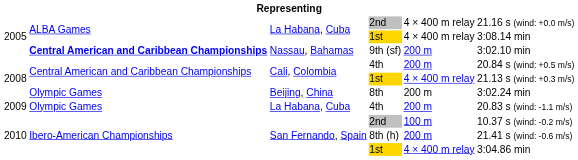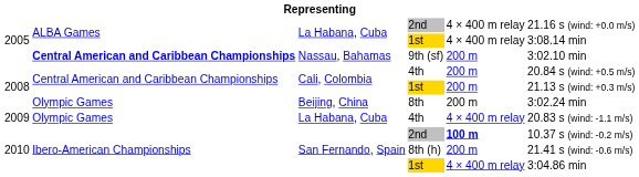 <table>
 <tr>
 <th colspan="6">Representing </th>
 </tr>
 <tr>
 <td rowspan=3>2005</td>
 <td rowspan=2><a href='#'>ALBA Games</a></td>
 <td rowspan=2><a href='#'>La Habana</a>, <a href='#'>Cuba</a></td>
 <td bgcolor=silver>2nd</td>
 <td>4 × 400 m relay</td>
 <td>21.16 s <small>(wind: +0.0 m/s)</small></td>
 </tr>
 <tr>
 <td bgcolor=gold>1st</td>
 <td>4 × 400 m relay</td>
 <td>3:08.14 min</td>
 </tr>
 <tr>
 <td><strong><a href='#'>Central American and Caribbean Championships</a></strong></td>
 <td><a href='#'>Nassau</a>, <a href='#'>Bahamas</a></td>
 <td>9th (sf)</td>
 <td><a href='#'>200 m</a></td>
 <td>3:02.10 min</td>
 </tr>
 <tr>
 <td rowspan=3>2008</td>
 <td rowspan=2><a href='#'>Central American and Caribbean Championships</a></td>
 <td rowspan=2><a href='#'>Cali</a>, <a href='#'>Colombia</a></td>
 <td>4th</td>
 <td><a href='#'>200 m</a></td>
 <td>20.84 s <small>(wind: +0.5 m/s)</small></td>
 </tr>
 <tr>
 <td bgcolor=gold>1st</td>
-<td><a href='#'>4 × 400 m relay</a></td>
+<td><a href='#'>200 m</a></td>
 <td>21.13 s <small>(wind: +0.3 m/s)</small></td>
 </tr>
 <tr>
 <td><a href='#'>Olympic Games</a></td>
 <td><a href='#'>Beijing</a>, <a href='#'>China</a></td>
 <td>8th</td>
 <td>200 m</td>
 <td>3:02.24 min</td>
 </tr>
 <tr>
 <td>2009</td>
 <td><a href='#'>Olympic Games</a></td>
 <td><a href='#'>La Habana</a>, <a href='#'>Cuba</a></td>
 <td>4th</td>
-<td><a href='#'>200 m</a></td>
+<td><a href='#'>4 × 400 m relay</a></td>
 <td>20.83 s <small>(wind: -1.1 m/s)</small></td>
 </tr>
 <tr>
 <td rowspan=3>2010</td>
 <td rowspan=3><a href='#'>Ibero-American Championships</a></td>
 <td rowspan=3><a href='#'>San Fernando</a>, <a href='#'>Spain</a></td>
 <td bgcolor=silver>2nd</td>
-<td><a href='#'>100 m</a></td>
+<td><strong><a href='#'>100 m</a></strong></td>
 <td>10.37 s <small>(wind: -0.2 m/s)</small></td>
 </tr>
 <tr>
 <td>8th (h)</td>
 <td><a href='#'>200 m</a></td>
 <td>21.41 s <small>(wind: -0.6 m/s)</small></td>
 </tr>
 <tr>
 <td bgcolor=gold>1st</td>
 <td><a href='#'>4 × 400 m relay</a></td>
 <td>3:04.86 min</td>
 </tr>
 </table>
